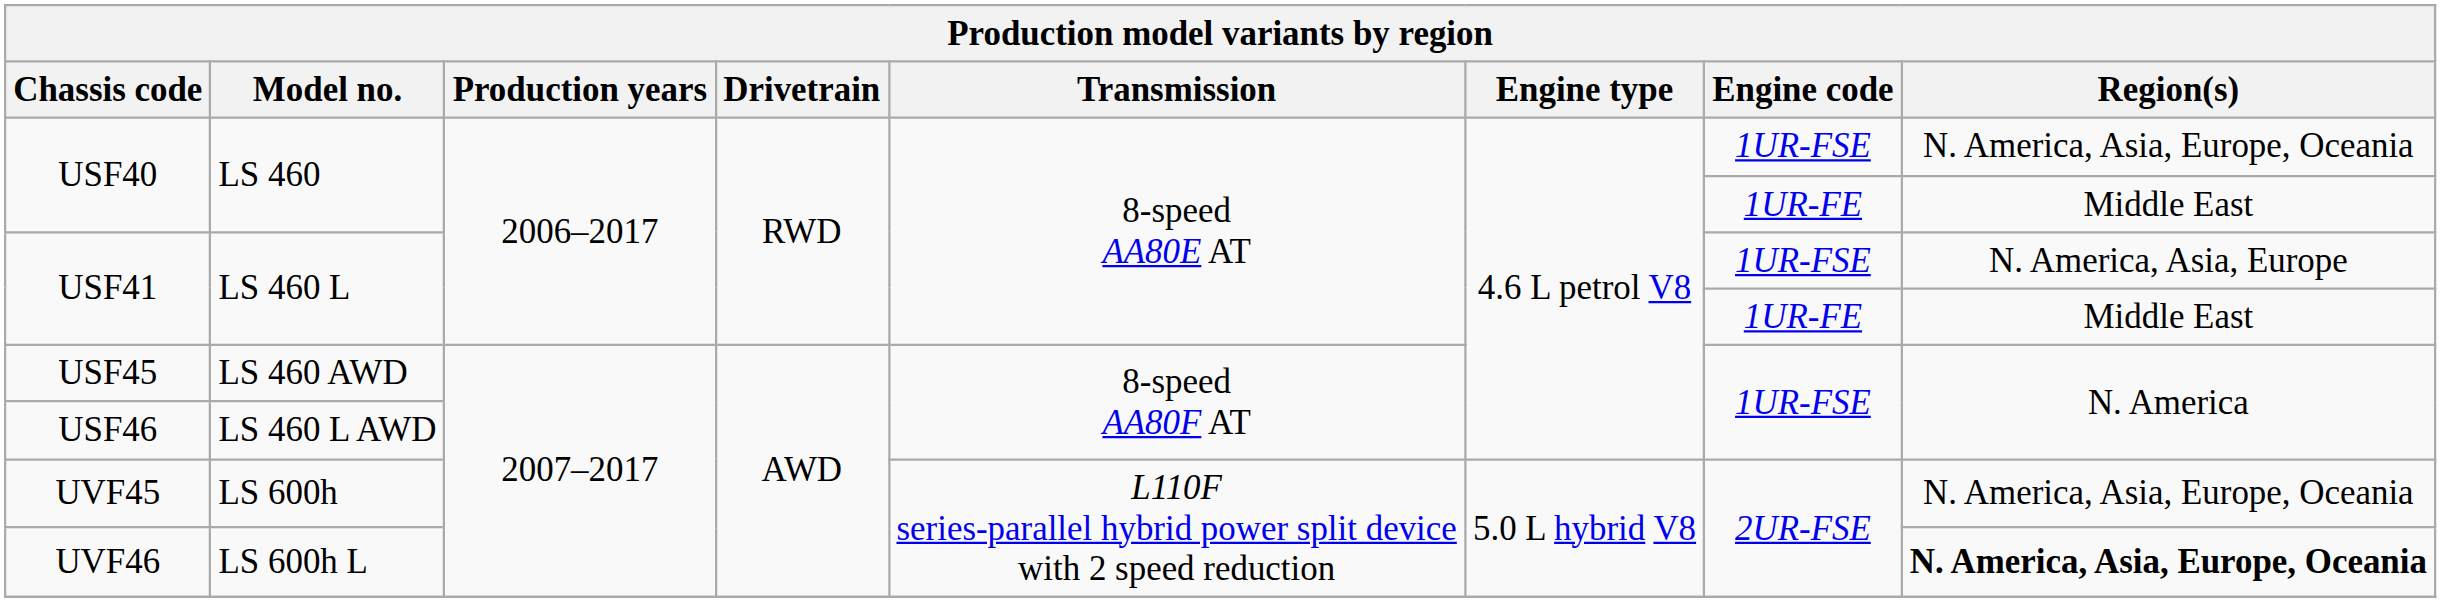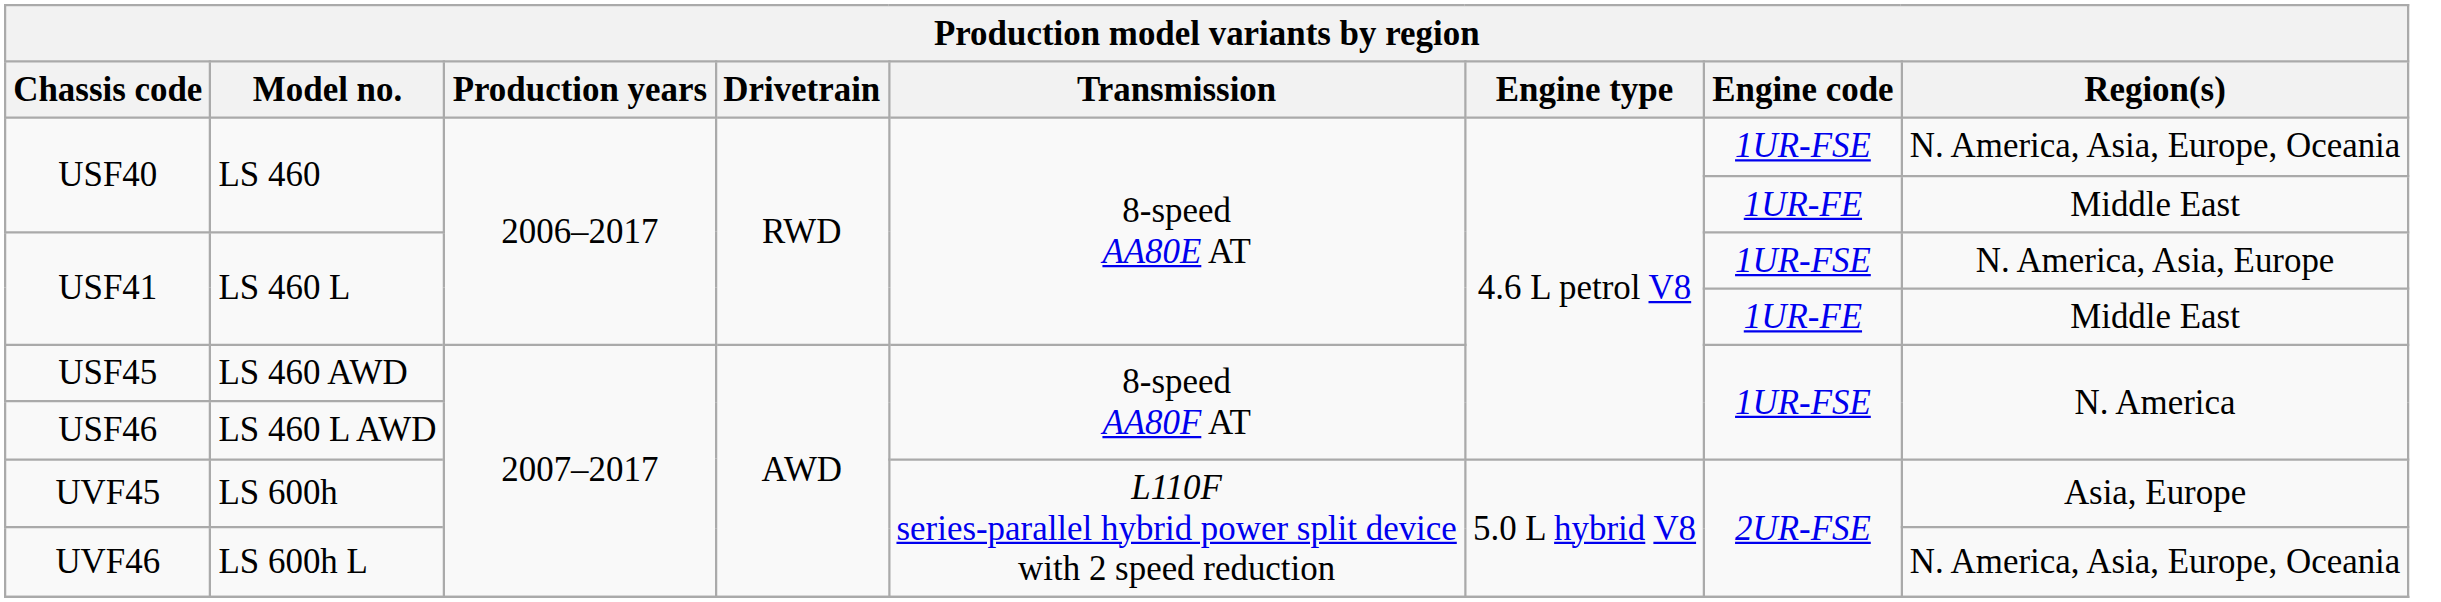 <table class=wikitable style="font-size:97%; text-align:center">
 <tr>
 <th colspan=8>Production model variants by region</th>
 </tr>
 <tr>
 <th>Chassis code</th>
 <th>Model no.</th>
 <th>Production years</th>
 <th>Drivetrain</th>
 <th>Transmission</th>
 <th>Engine type</th>
 <th>Engine code</th>
 <th>Region(s)</th>
 </tr>
 <tr>
 <td rowspan=2>USF40</td>
 <td rowspan=2 align="left">LS 460</td>
 <td rowspan=4>2006–2017</td>
 <td rowspan=4>RWD</td>
 <td rowspan=4>8-speed <br><em><a href='#'>AA80E</a></em> AT</td>
 <td rowspan=6>4.6 L petrol <a href='#'>V8</a></td>
 <td><em><a href='#'>1UR-FSE</a></em></td>
 <td>N. America, Asia, Europe, Oceania</td>
 </tr>
 <tr>
 <td><em><a href='#'>1UR-FE</a></em></td>
 <td>Middle East</td>
 </tr>
 <tr>
 <td rowspan=2>USF41</td>
 <td rowspan=2 align="left">LS 460 L</td>
 <td><em><a href='#'>1UR-FSE</a></em></td>
 <td>N. America, Asia, Europe</td>
 </tr>
 <tr>
 <td><em><a href='#'>1UR-FE</a></em></td>
 <td>Middle East</td>
 </tr>
 <tr>
 <td>USF45</td>
 <td align="left">LS 460 AWD</td>
 <td rowspan=4>2007–2017</td>
 <td rowspan=4>AWD</td>
 <td rowspan=2>8-speed <br><em><a href='#'>AA80F</a></em> AT</td>
 <td rowspan=2><em><a href='#'>1UR-FSE</a></em></td>
 <td rowspan=2>N. America</td>
 </tr>
 <tr>
 <td>USF46</td>
 <td align="left">LS 460 L AWD</td>
 </tr>
 <tr>
 <td>UVF45</td>
 <td align="left">LS 600h</td>
 <td rowspan=2><em>L110F</em><br><a href='#'>series-parallel hybrid power split device</a><br>with 2 speed reduction</td>
 <td rowspan=2>5.0 L <a href='#'>hybrid</a> <a href='#'>V8</a></td>
 <td rowspan=2><em><a href='#'>2UR-FSE</a></em></td>
-<td>N. America, Asia, Europe, Oceania</td>
+<td>Asia, Europe</td>
 </tr>
 <tr>
 <td>UVF46</td>
 <td align="left">LS 600h L</td>
-<td><strong>N. America, Asia, Europe, Oceania</strong></td>
+<td>N. America, Asia, Europe, Oceania</td>
 </tr>
 <tr>
 </tr>
 </table>
